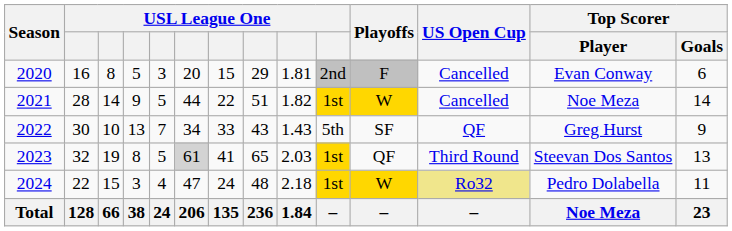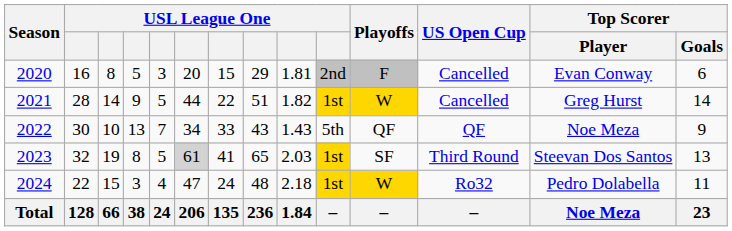 <table class="wikitable" style="text-align: center">
 <tr>
 <th rowspan="2" scope="col">Season</th>
 <th colspan="9" scope="col"><a href='#'>USL League One</a></th>
 <th rowspan="2" scope="col">Playoffs</th>
 <th rowspan="2" scope="col"><a href='#'>US Open Cup</a></th>
 <th colspan="2" scope="col">Top Scorer</th>
 </tr>
 <tr>
 <th></th>
 <th></th>
 <th></th>
 <th></th>
 <th></th>
 <th></th>
 <th></th>
 <th></th>
 <th></th>
 <th class="unsortable">Player</th>
 <th class="unsortable">Goals</th>
 </tr>
 <tr>
 <td><a href='#'>2020</a></td>
 <td>16</td>
 <td>8</td>
 <td>5</td>
 <td>3</td>
 <td>20</td>
 <td>15</td>
 <td>29</td>
 <td>1.81</td>
 <td bgcolor=silver>2nd</td>
 <td bgcolor=silver>F</td>
 <td><a href='#'>Cancelled</a></td>
 <td> <a href='#'>Evan Conway</a></td>
 <td>6</td>
 </tr>
 <tr>
 <td><a href='#'>2021</a></td>
 <td>28</td>
 <td>14</td>
 <td>9</td>
 <td>5</td>
 <td>44</td>
 <td>22</td>
 <td>51</td>
 <td>1.82</td>
 <td bgcolor=gold>1st</td>
 <td bgcolor=gold>W</td>
 <td><a href='#'>Cancelled</a></td>
-<td> <a href='#'>Noe Meza</a></td>
+<td> <a href='#'>Greg Hurst</a></td>
 <td>14</td>
 </tr>
 <tr>
 <td><a href='#'>2022</a></td>
 <td>30</td>
 <td>10</td>
 <td>13</td>
 <td>7</td>
 <td>34</td>
 <td>33</td>
 <td>43</td>
 <td>1.43</td>
 <td>5th</td>
-<td>SF</td>
+<td>QF</td>
 <td><a href='#'>QF</a></td>
-<td> <a href='#'>Greg Hurst</a></td>
+<td> <a href='#'>Noe Meza</a></td>
 <td>9</td>
 </tr>
 <tr>
 <td><a href='#'>2023</a></td>
 <td>32</td>
 <td>19</td>
 <td>8</td>
 <td>5</td>
 <td style="background: lightgrey;">61</td>
 <td>41</td>
 <td>65</td>
 <td>2.03</td>
 <td bgcolor=gold>1st</td>
-<td>QF</td>
+<td>SF</td>
 <td><a href='#'>Third Round</a></td>
 <td> <a href='#'>Steevan Dos Santos</a></td>
 <td>13</td>
 </tr>
 <tr>
 <td><a href='#'>2024</a></td>
 <td>22</td>
 <td>15</td>
 <td>3</td>
 <td>4</td>
 <td>47</td>
 <td>24</td>
 <td>48</td>
 <td>2.18</td>
 <td bgcolor=gold>1st</td>
 <td bgcolor=gold>W</td>
-<td style="background: khaki;"><a href='#'>Ro32</a></td>
+<td><a href='#'>Ro32</a></td>
 <td> <a href='#'>Pedro Dolabella</a></td>
 <td>11</td>
 </tr>
 <tr>
 <th>Total</th>
 <th>128</th>
 <th>66</th>
 <th>38</th>
 <th>24</th>
 <th>206</th>
 <th>135</th>
 <th>236</th>
 <th>1.84</th>
 <th>–</th>
 <th>–</th>
 <th>–</th>
 <th> <a href='#'>Noe Meza</a></th>
 <th>23</th>
 </tr>
 </table>
